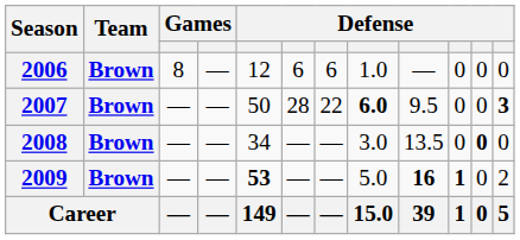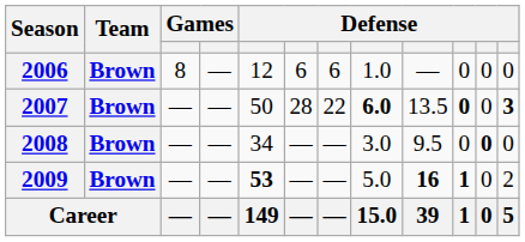 <table class= "wikitable" style="text-align:center;">
 <tr>
 <th rowspan="2">Season</th>
 <th rowspan="2">Team</th>
 <th colspan="2">Games</th>
 <th colspan="8">Defense</th>
 </tr>
 <tr>
 <th></th>
 <th></th>
 <th></th>
 <th></th>
 <th></th>
 <th></th>
 <th></th>
 <th></th>
 <th></th>
 <th></th>
 </tr>
 <tr>
 <th><a href='#'>2006</a></th>
 <th><a href='#'>Brown</a></th>
 <td>8</td>
 <td>—</td>
 <td>12</td>
 <td>6</td>
 <td>6</td>
 <td>1.0</td>
 <td>—</td>
 <td>0</td>
 <td>0</td>
 <td>0</td>
 </tr>
 <tr>
 <th><a href='#'>2007</a></th>
 <th><a href='#'>Brown</a></th>
 <td>—</td>
 <td>—</td>
 <td>50</td>
 <td>28</td>
 <td>22</td>
 <td><strong>6.0</strong></td>
-<td>9.5</td>
-<td>0</td>
+<td>13.5</td>
+<td><strong>0</strong></td>
 <td>0</td>
 <td><strong>3</strong></td>
 </tr>
 <tr>
 <th><a href='#'>2008</a></th>
 <th><a href='#'>Brown</a></th>
 <td>—</td>
 <td>—</td>
 <td>34</td>
 <td>—</td>
 <td>—</td>
 <td>3.0</td>
-<td>13.5</td>
+<td>9.5</td>
 <td>0</td>
 <td><strong>0</strong></td>
 <td>0</td>
 </tr>
 <tr>
 <th><a href='#'>2009</a></th>
 <th><a href='#'>Brown</a></th>
 <td>—</td>
 <td>—</td>
 <td><strong>53</strong></td>
 <td>—</td>
 <td>—</td>
 <td>5.0</td>
 <td><strong>16</strong></td>
 <td><strong>1</strong></td>
 <td>0</td>
 <td>2</td>
 </tr>
 <tr>
 <th colspan="2">Career</th>
 <th>—</th>
 <th>—</th>
 <th>149</th>
 <th>—</th>
 <th>—</th>
 <th>15.0</th>
 <th>39</th>
 <th>1</th>
 <th>0</th>
 <th>5</th>
 </tr>
 </table>
